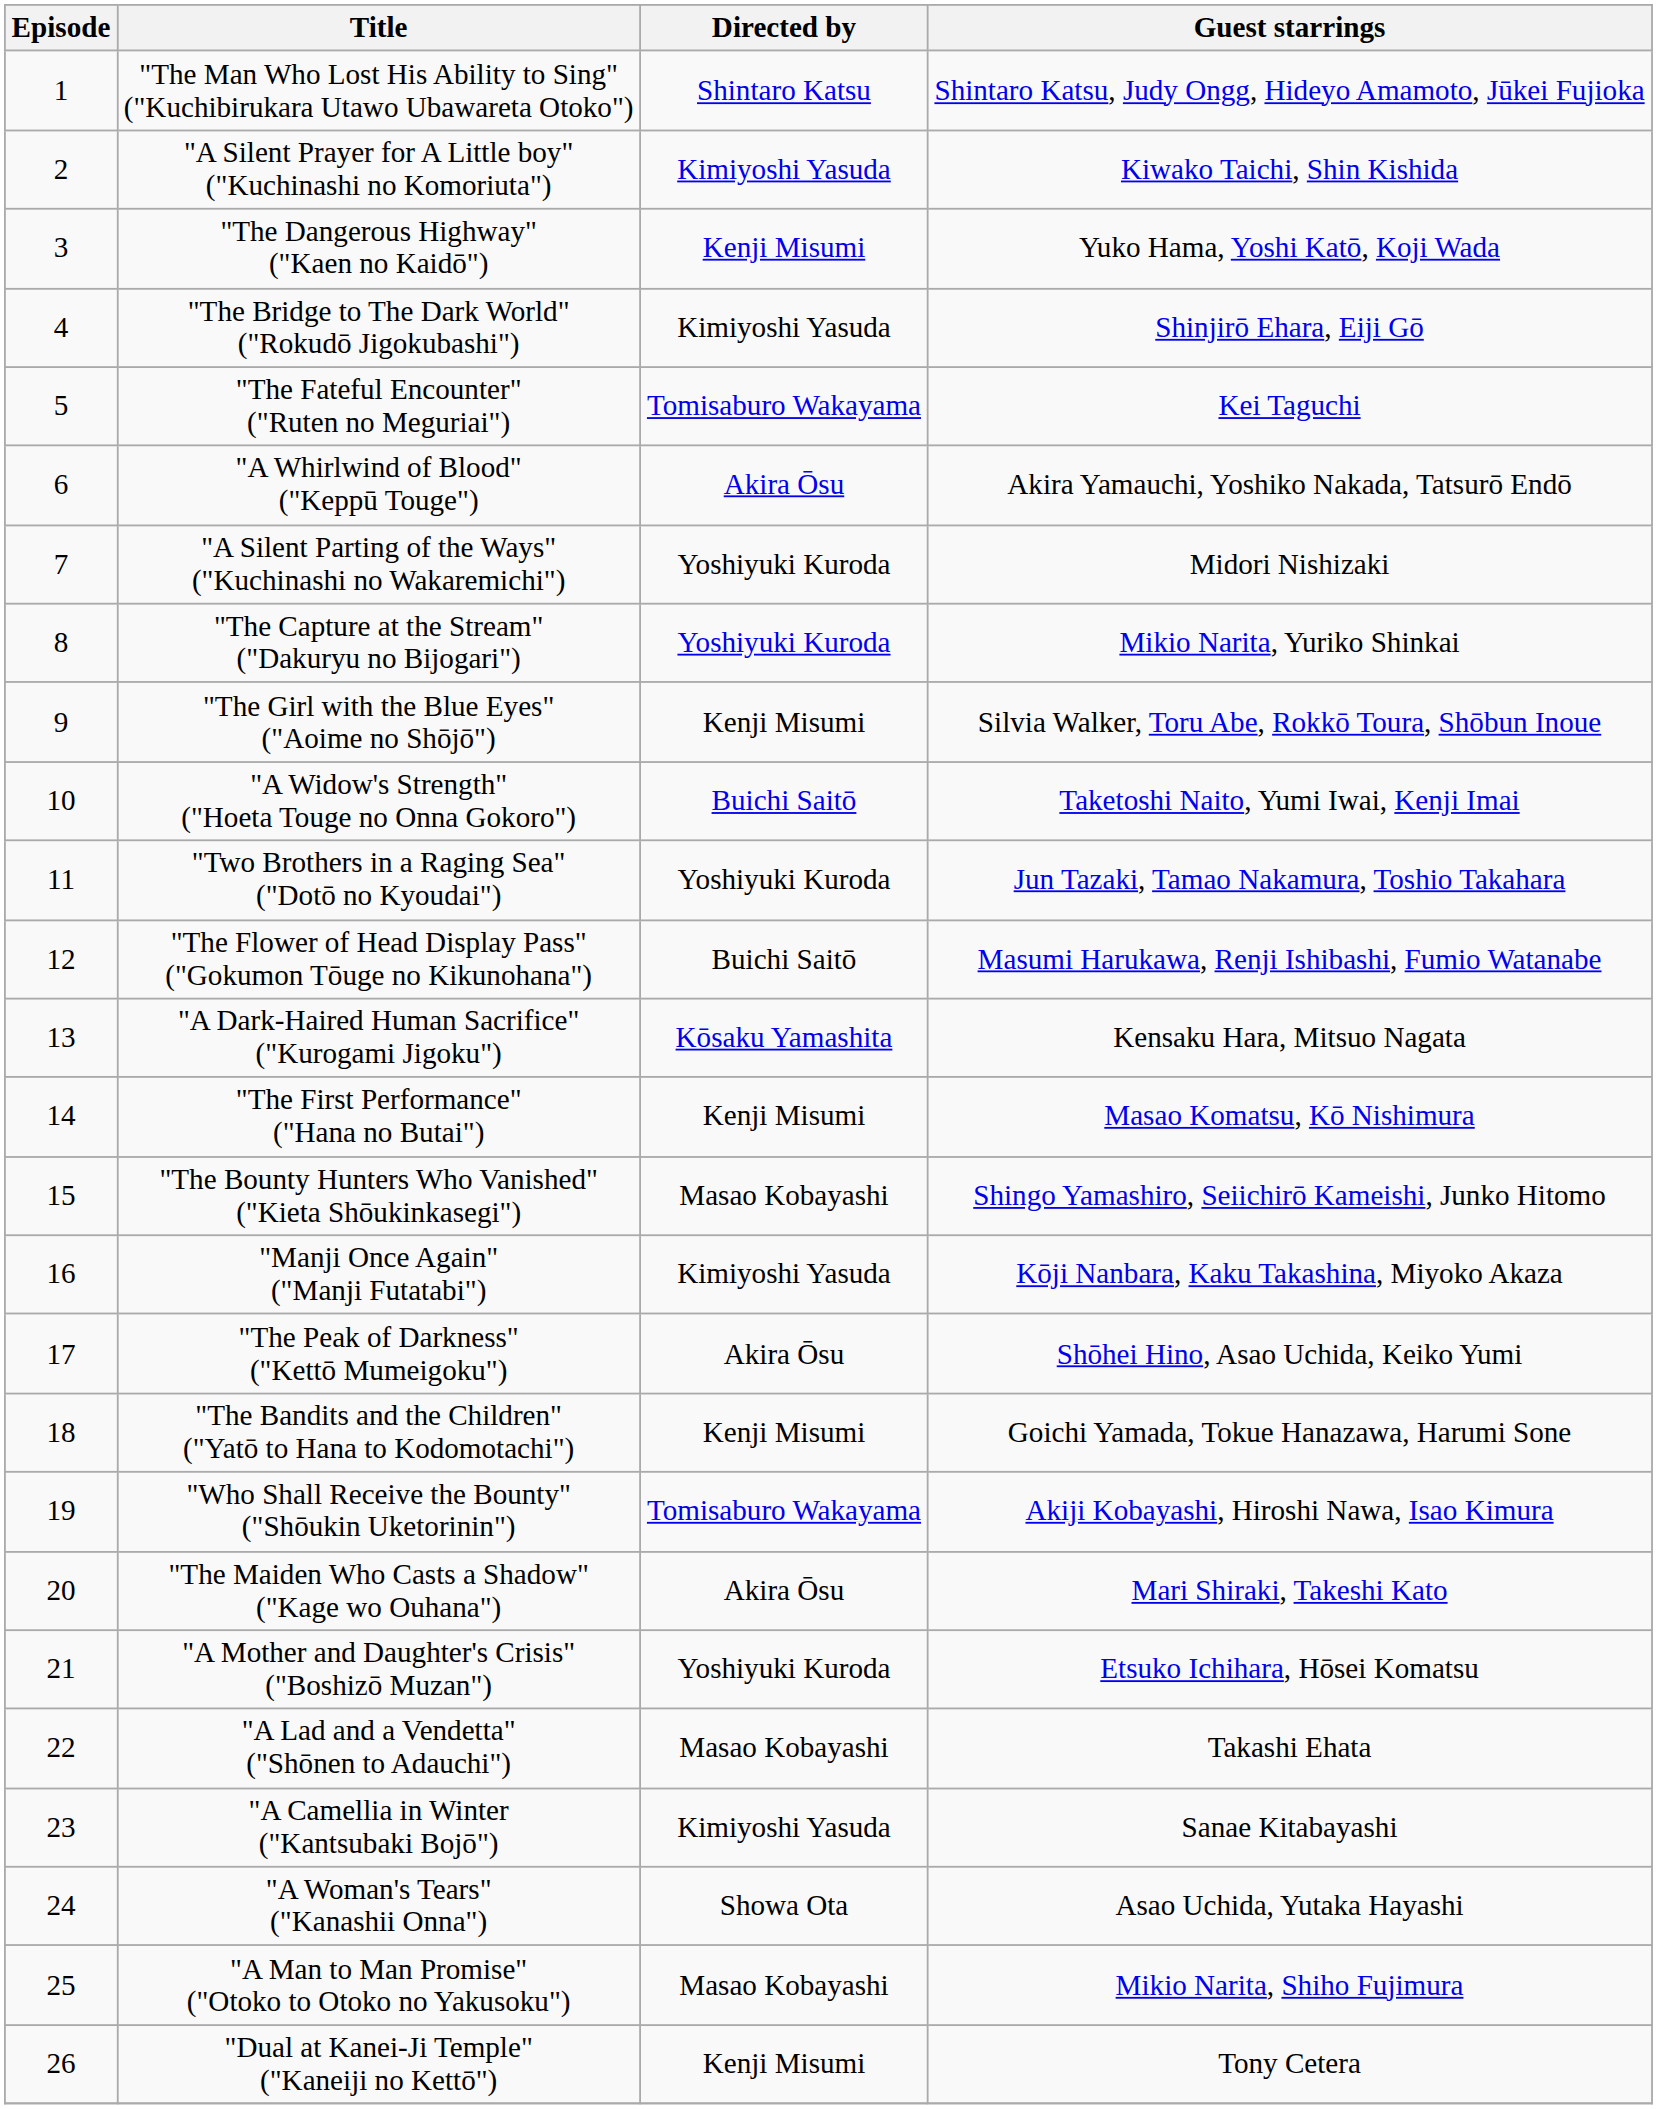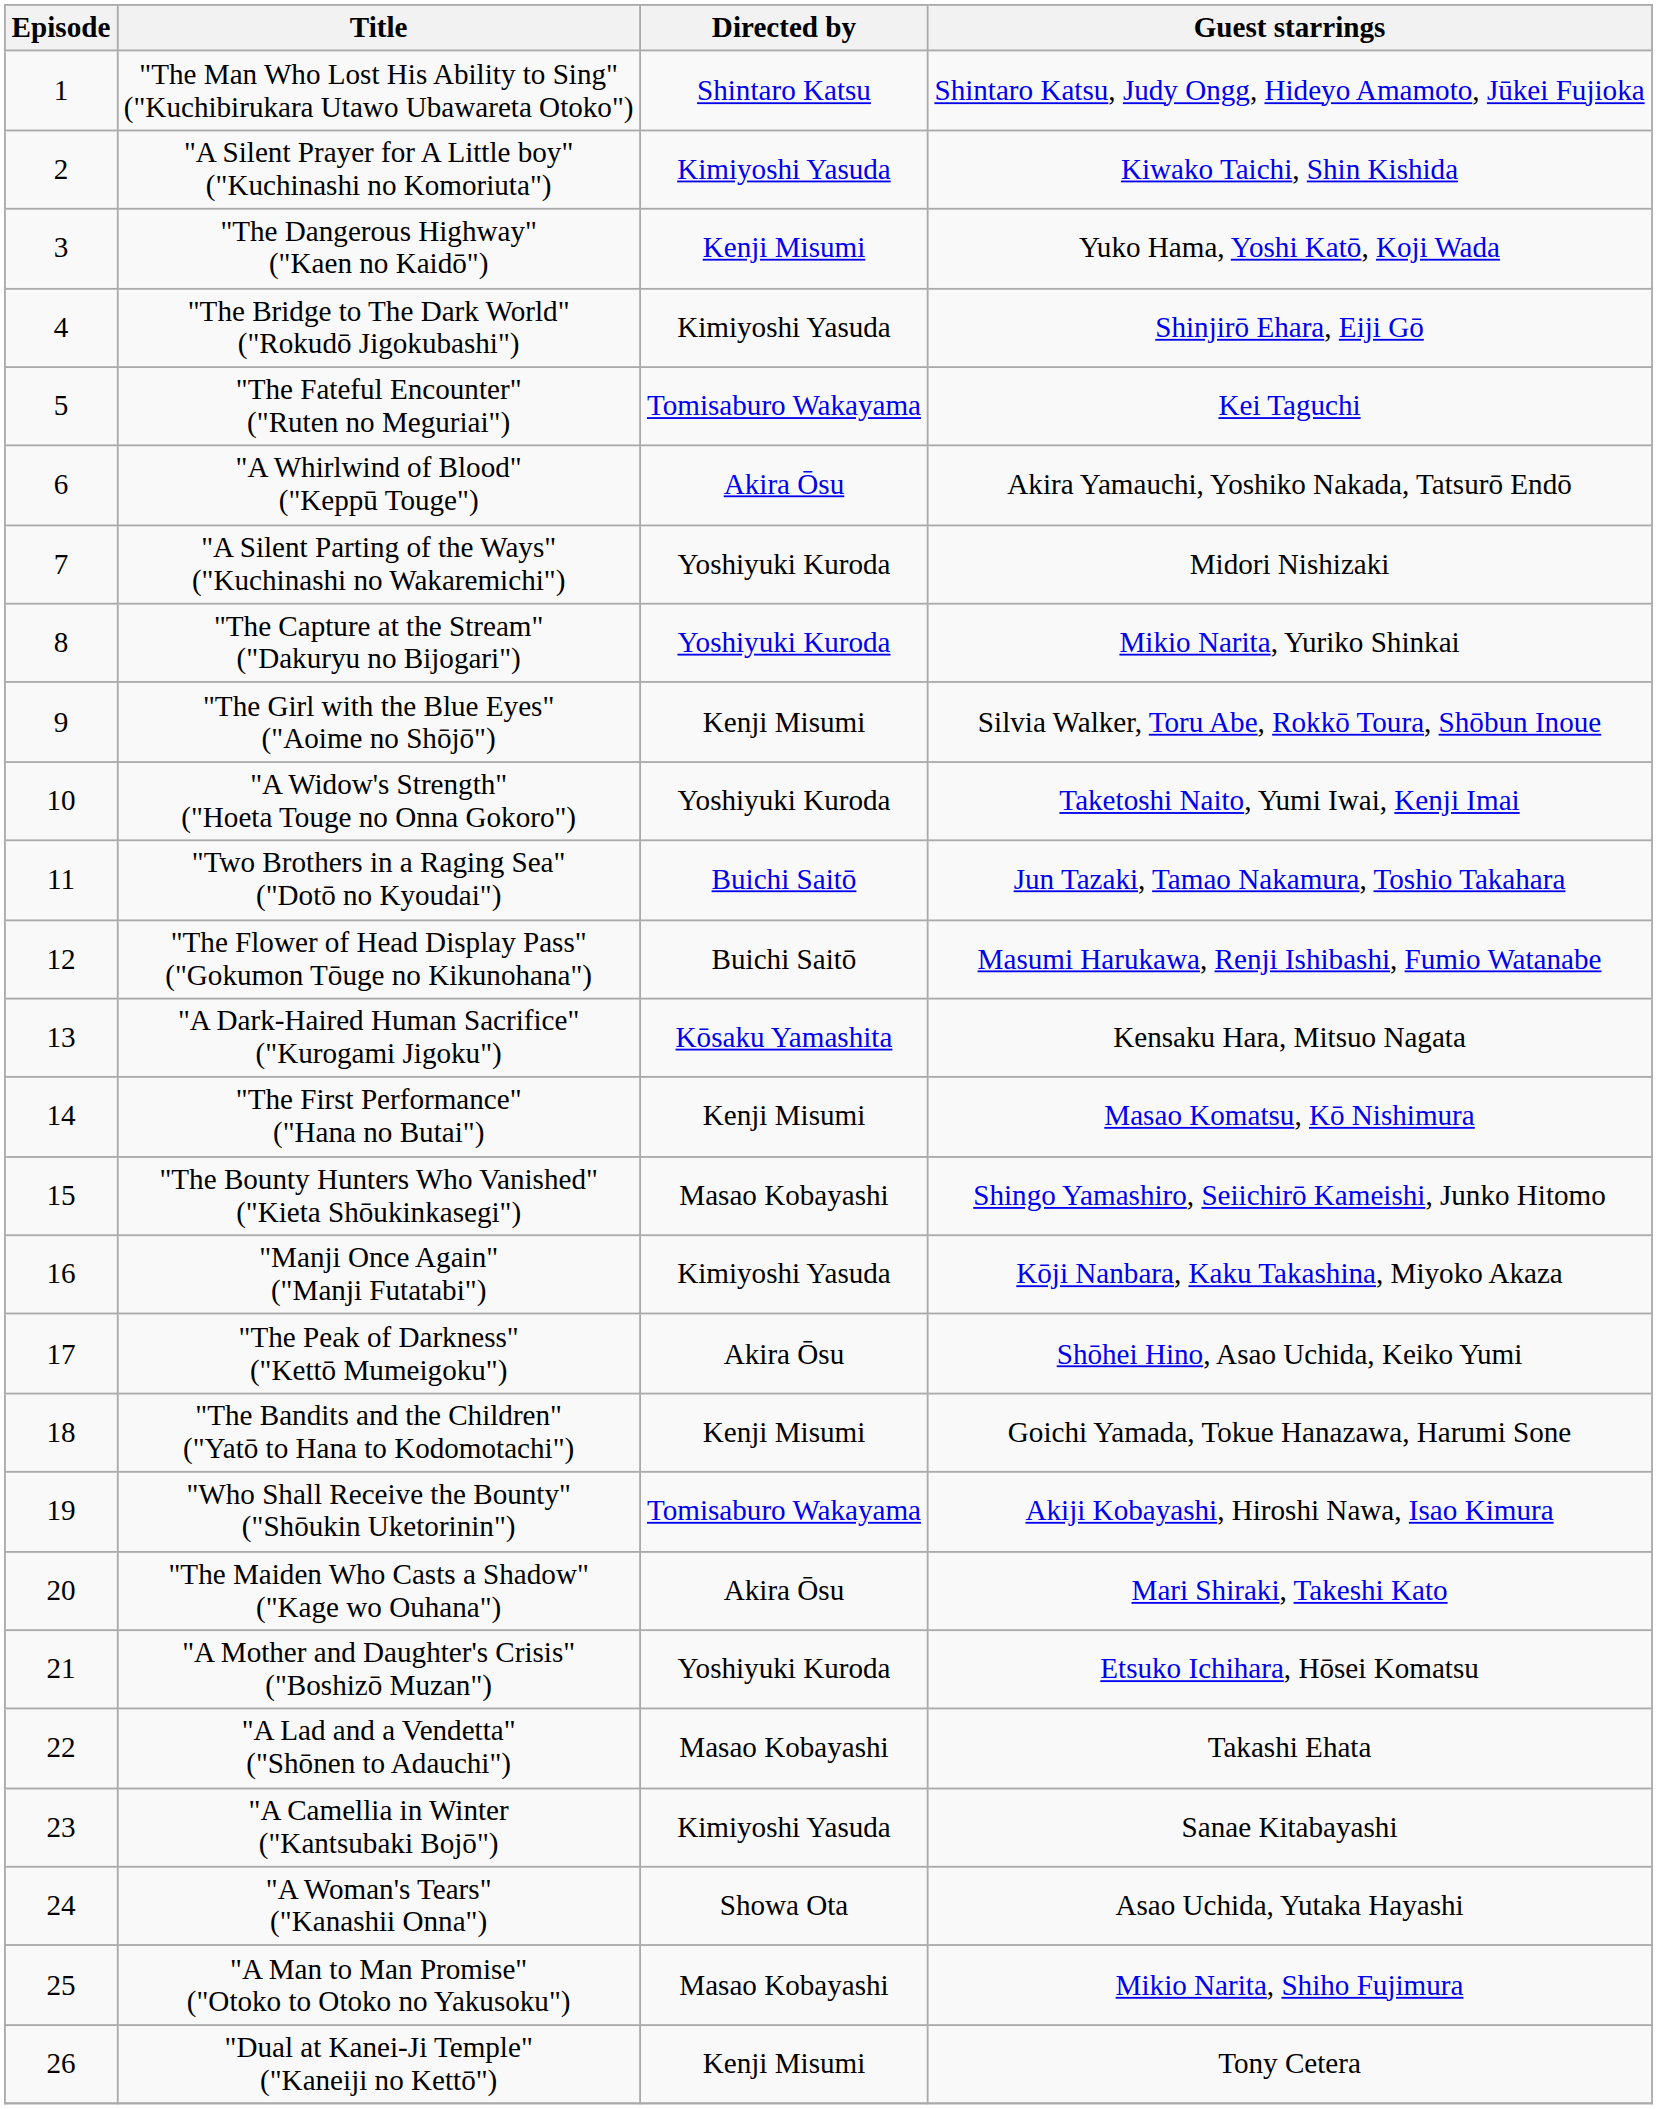 <table class="wikitable"style="text-align:center;">
 <tr>
 <th>Episode</th>
 <th>Title</th>
 <th>Directed by</th>
 <th>Guest starrings</th>
 </tr>
 <tr>
 <td>1</td>
 <td>"The Man Who Lost His Ability to Sing"<br>("Kuchibirukara Utawo Ubawareta Otoko")</td>
 <td><a href='#'>Shintaro Katsu</a></td>
 <td><a href='#'>Shintaro Katsu</a>, <a href='#'>Judy Ongg</a>, <a href='#'>Hideyo Amamoto</a>, <a href='#'>Jūkei Fujioka</a></td>
 </tr>
 <tr>
 <td>2</td>
 <td>"A Silent Prayer for A Little boy"<br>("Kuchinashi no Komoriuta")</td>
 <td><a href='#'>Kimiyoshi Yasuda</a></td>
 <td><a href='#'>Kiwako Taichi</a>, <a href='#'>Shin Kishida</a></td>
 </tr>
 <tr>
 <td>3</td>
 <td>"The Dangerous Highway"<br>("Kaen no Kaidō")</td>
 <td><a href='#'>Kenji Misumi</a></td>
 <td>Yuko Hama, <a href='#'>Yoshi Katō</a>, <a href='#'>Koji Wada</a></td>
 </tr>
 <tr>
 <td>4</td>
 <td>"The Bridge to The Dark World"<br>("Rokudō Jigokubashi")</td>
 <td>Kimiyoshi Yasuda</td>
 <td><a href='#'>Shinjirō Ehara</a>, <a href='#'>Eiji Gō</a></td>
 </tr>
 <tr>
 <td>5</td>
 <td>"The Fateful Encounter"<br>("Ruten no Meguriai")</td>
 <td><a href='#'>Tomisaburo Wakayama</a></td>
 <td><a href='#'>Kei Taguchi</a></td>
 </tr>
 <tr>
 <td>6</td>
 <td>"A Whirlwind of Blood"<br>("Keppū Touge")</td>
 <td><a href='#'>Akira Ōsu</a></td>
 <td>Akira Yamauchi, Yoshiko Nakada, Tatsurō Endō</td>
 </tr>
 <tr>
 <td>7</td>
 <td>"A Silent Parting of the Ways"<br>("Kuchinashi no Wakaremichi")</td>
 <td>Yoshiyuki Kuroda</td>
 <td>Midori Nishizaki</td>
 </tr>
 <tr>
 <td>8</td>
 <td>"The Capture at the Stream"<br>("Dakuryu no Bijogari")</td>
 <td><a href='#'>Yoshiyuki Kuroda</a></td>
 <td><a href='#'>Mikio Narita</a>, Yuriko Shinkai</td>
 </tr>
 <tr>
 <td>9</td>
 <td>"The Girl with the Blue Eyes"<br>("Aoime no Shōjō")</td>
 <td>Kenji Misumi</td>
 <td>Silvia Walker, <a href='#'>Toru Abe</a>, <a href='#'>Rokkō Toura</a>, <a href='#'>Shōbun Inoue</a></td>
 </tr>
 <tr>
 <td>10</td>
 <td>"A Widow's Strength"<br>("Hoeta Touge no Onna Gokoro")</td>
-<td><a href='#'>Buichi Saitō</a></td>
+<td>Yoshiyuki Kuroda</td>
 <td><a href='#'>Taketoshi Naito</a>, Yumi Iwai, <a href='#'>Kenji Imai</a></td>
 </tr>
 <tr>
 <td>11</td>
 <td>"Two Brothers in a Raging Sea"<br>("Dotō no Kyoudai")</td>
-<td>Yoshiyuki Kuroda</td>
+<td><a href='#'>Buichi Saitō</a></td>
 <td><a href='#'>Jun Tazaki</a>, <a href='#'>Tamao Nakamura</a>, <a href='#'>Toshio Takahara</a></td>
 </tr>
 <tr>
 <td>12</td>
 <td>"The Flower of Head Display Pass"<br>("Gokumon Tōuge no Kikunohana")</td>
 <td>Buichi Saitō</td>
 <td><a href='#'>Masumi Harukawa</a>, <a href='#'>Renji Ishibashi</a>, <a href='#'>Fumio Watanabe</a></td>
 </tr>
 <tr>
 <td>13</td>
 <td>"A Dark-Haired Human Sacrifice"<br>("Kurogami Jigoku")</td>
 <td><a href='#'>Kōsaku Yamashita</a></td>
 <td>Kensaku Hara, Mitsuo Nagata</td>
 </tr>
 <tr>
 <td>14</td>
 <td>"The First Performance"<br>("Hana no Butai")</td>
 <td>Kenji Misumi</td>
 <td><a href='#'>Masao Komatsu</a>, <a href='#'>Kō Nishimura</a></td>
 </tr>
 <tr>
 <td>15</td>
 <td>"The Bounty Hunters Who Vanished"<br>("Kieta Shōukinkasegi")</td>
 <td>Masao Kobayashi</td>
 <td><a href='#'>Shingo Yamashiro</a>, <a href='#'>Seiichirō Kameishi</a>, Junko Hitomo</td>
 </tr>
 <tr>
 <td>16</td>
 <td>"Manji Once Again"<br>("Manji Futatabi")</td>
 <td>Kimiyoshi Yasuda</td>
 <td><a href='#'>Kōji Nanbara</a>, <a href='#'>Kaku Takashina</a>, Miyoko Akaza</td>
 </tr>
 <tr>
 <td>17</td>
 <td>"The Peak of Darkness"<br>("Kettō Mumeigoku")</td>
 <td>Akira Ōsu</td>
 <td><a href='#'>Shōhei Hino</a>, Asao Uchida, Keiko Yumi</td>
 </tr>
 <tr>
 <td>18</td>
 <td>"The Bandits and the Children"<br>("Yatō to Hana to Kodomotachi")</td>
 <td>Kenji Misumi</td>
 <td>Goichi Yamada, Tokue Hanazawa, Harumi Sone</td>
 </tr>
 <tr>
 <td>19</td>
 <td>"Who Shall Receive the Bounty"<br>("Shōukin Uketorinin")</td>
 <td><a href='#'>Tomisaburo Wakayama</a></td>
 <td><a href='#'>Akiji Kobayashi</a>, Hiroshi Nawa, <a href='#'>Isao Kimura</a></td>
 </tr>
 <tr>
 <td>20</td>
 <td>"The Maiden Who Casts a Shadow"<br>("Kage wo Ouhana")</td>
 <td>Akira Ōsu</td>
 <td><a href='#'>Mari Shiraki</a>, <a href='#'>Takeshi Kato</a></td>
 </tr>
 <tr>
 <td>21</td>
 <td>"A Mother and Daughter's Crisis"<br>("Boshizō Muzan")</td>
 <td>Yoshiyuki Kuroda</td>
 <td><a href='#'>Etsuko Ichihara</a>, Hōsei Komatsu</td>
 </tr>
 <tr>
 <td>22</td>
 <td>"A Lad and a Vendetta"<br>("Shōnen to Adauchi")</td>
 <td>Masao Kobayashi</td>
 <td>Takashi Ehata</td>
 </tr>
 <tr>
 <td>23</td>
 <td>"A Camellia in Winter<br>("Kantsubaki Bojō")</td>
 <td>Kimiyoshi Yasuda</td>
 <td>Sanae Kitabayashi</td>
 </tr>
 <tr>
 <td>24</td>
 <td>"A Woman's Tears"<br>("Kanashii Onna")</td>
 <td>Showa Ota</td>
 <td>Asao Uchida, Yutaka Hayashi</td>
 </tr>
 <tr>
 <td>25</td>
 <td>"A Man to Man Promise"<br>("Otoko to Otoko no Yakusoku")</td>
 <td>Masao Kobayashi</td>
 <td><a href='#'>Mikio Narita</a>, <a href='#'>Shiho Fujimura</a></td>
 </tr>
 <tr>
 <td>26</td>
 <td>"Dual at Kanei-Ji Temple"<br>("Kaneiji no Kettō")</td>
 <td>Kenji Misumi</td>
 <td>Tony Cetera</td>
 </tr>
 <tr>
 </tr>
 </table>
